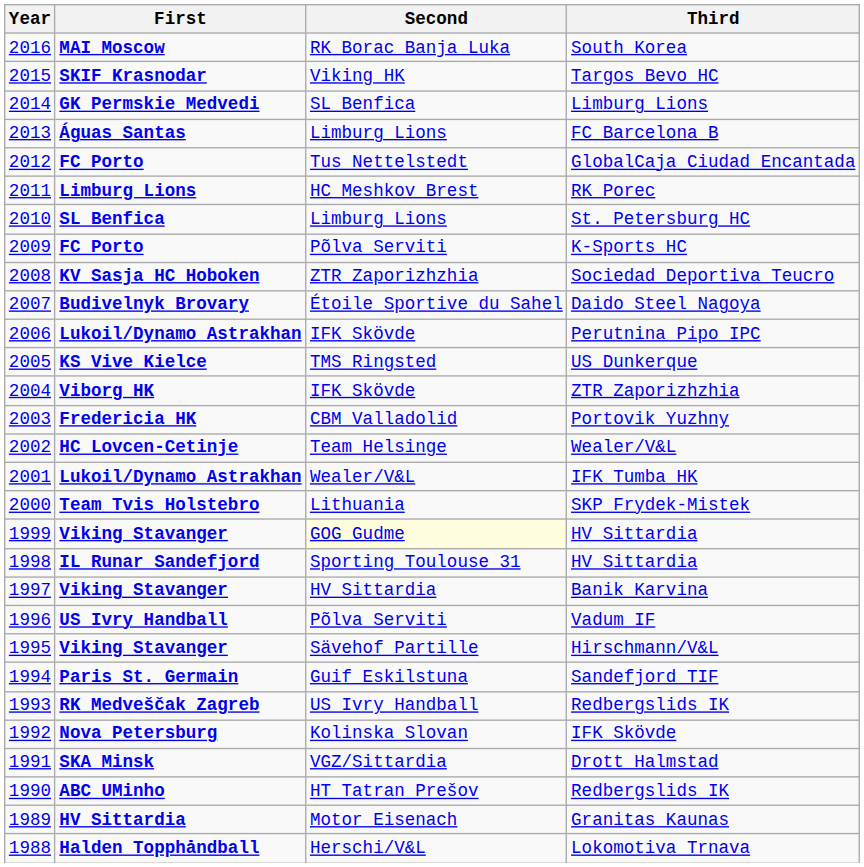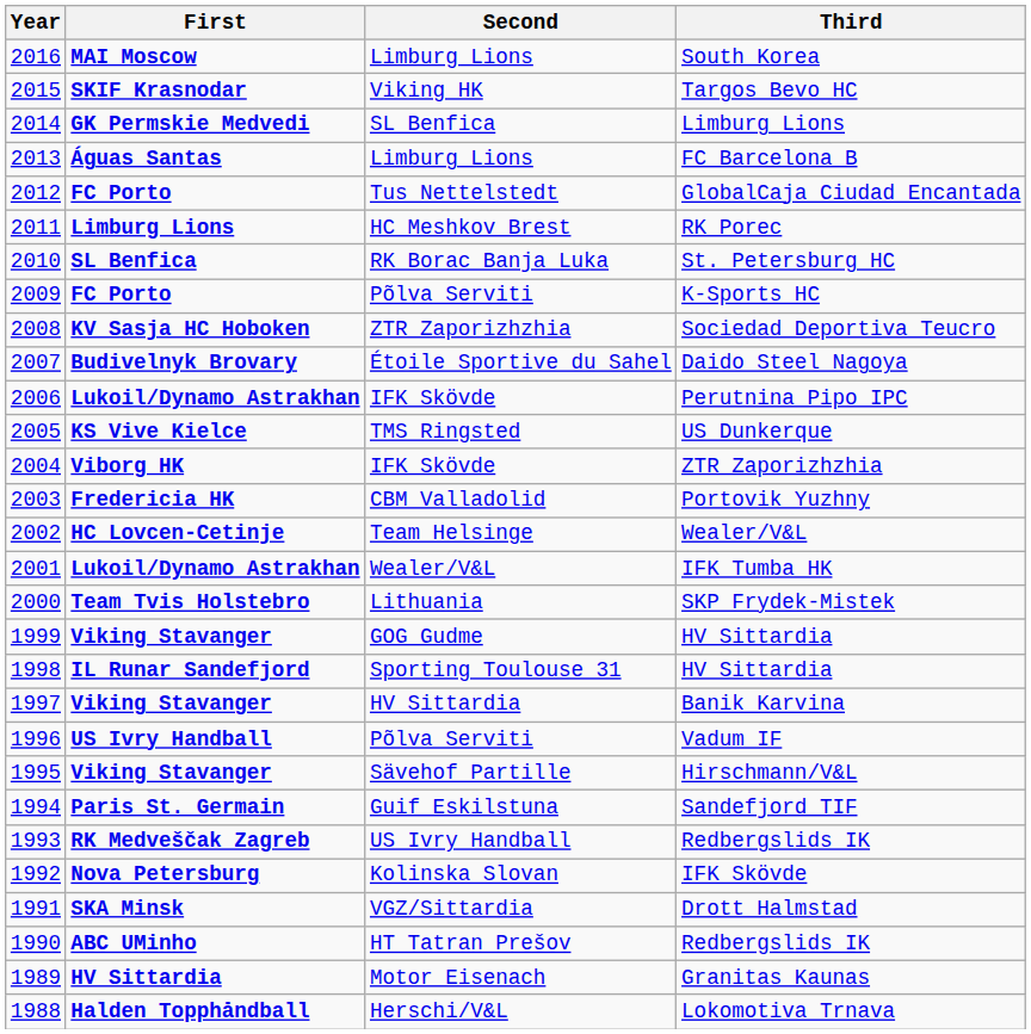 <table class="wikitable" ;">
 <tr>
 <th>Year</th>
 <th>First</th>
 <th>Second</th>
 <th>Third</th>
 </tr>
 <tr>
 <td><a href='#'>2016</a></td>
 <td> <strong><a href='#'>MAI Moscow</a></strong></td>
-<td> <a href='#'>RK Borac Banja Luka</a></td>
+<td> <a href='#'>Limburg Lions</a></td>
 <td> <a href='#'>South Korea</a></td>
 </tr>
 <tr>
 <td><a href='#'>2015</a></td>
 <td> <strong><a href='#'>SKIF Krasnodar</a></strong></td>
 <td> <a href='#'>Viking HK</a></td>
 <td> <a href='#'>Targos Bevo HC</a></td>
 </tr>
 <tr>
 <td><a href='#'>2014</a></td>
 <td> <strong><a href='#'>GK Permskie Medvedi</a></strong></td>
 <td> <a href='#'>SL Benfica</a></td>
 <td> <a href='#'>Limburg Lions</a></td>
 </tr>
 <tr>
 <td><a href='#'>2013</a></td>
 <td> <strong><a href='#'>Águas Santas</a></strong></td>
 <td> <a href='#'>Limburg Lions</a></td>
 <td> <a href='#'>FC Barcelona B</a></td>
 </tr>
 <tr>
 <td><a href='#'>2012</a></td>
 <td> <strong><a href='#'>FC Porto</a></strong></td>
 <td> <a href='#'>Tus Nettelstedt</a></td>
 <td> <a href='#'>GlobalCaja Ciudad Encantada</a></td>
 </tr>
 <tr>
 <td><a href='#'>2011</a></td>
 <td> <strong><a href='#'>Limburg Lions</a></strong></td>
 <td> <a href='#'>HC Meshkov Brest</a></td>
 <td> <a href='#'>RK Porec</a></td>
 </tr>
 <tr>
 <td><a href='#'>2010</a></td>
 <td> <strong><a href='#'>SL Benfica</a></strong></td>
-<td> <a href='#'>Limburg Lions</a></td>
+<td> <a href='#'>RK Borac Banja Luka</a></td>
 <td> <a href='#'>St. Petersburg HC</a></td>
 </tr>
 <tr>
 <td><a href='#'>2009</a></td>
 <td> <strong><a href='#'>FC Porto</a></strong></td>
 <td> <a href='#'>Põlva Serviti</a></td>
 <td> <a href='#'>K-Sports HC</a></td>
 </tr>
 <tr>
 <td><a href='#'>2008</a></td>
 <td> <strong><a href='#'>KV Sasja HC Hoboken</a></strong></td>
 <td> <a href='#'>ZTR Zaporizhzhia</a></td>
 <td> <a href='#'>Sociedad Deportiva Teucro</a></td>
 </tr>
 <tr>
 <td><a href='#'>2007</a></td>
 <td> <strong><a href='#'>Budivelnyk Brovary</a></strong></td>
 <td> <a href='#'>Étoile Sportive du Sahel</a></td>
 <td> <a href='#'>Daido Steel Nagoya</a></td>
 </tr>
 <tr>
 <td><a href='#'>2006</a></td>
 <td> <strong><a href='#'>Lukoil/Dynamo Astrakhan</a></strong></td>
 <td> <a href='#'>IFK Skövde</a></td>
 <td> <a href='#'>Perutnina Pipo IPC</a></td>
 </tr>
 <tr>
 <td><a href='#'>2005</a></td>
 <td> <strong><a href='#'>KS Vive Kielce</a></strong></td>
 <td> <a href='#'>TMS Ringsted</a></td>
 <td> <a href='#'>US Dunkerque</a></td>
 </tr>
 <tr>
 <td><a href='#'>2004</a></td>
 <td> <strong><a href='#'>Viborg HK</a></strong></td>
 <td> <a href='#'>IFK Skövde</a></td>
 <td> <a href='#'>ZTR Zaporizhzhia</a></td>
 </tr>
 <tr>
 <td><a href='#'>2003</a></td>
 <td> <strong><a href='#'>Fredericia HK</a></strong></td>
 <td> <a href='#'>CBM Valladolid</a></td>
 <td> <a href='#'>Portovik Yuzhny</a></td>
 </tr>
 <tr>
 <td><a href='#'>2002</a></td>
 <td> <strong><a href='#'>HC Lovcen-Cetinje</a></strong></td>
 <td> <a href='#'>Team Helsinge</a></td>
 <td> <a href='#'>Wealer/V&L</a></td>
 </tr>
 <tr>
 <td><a href='#'>2001</a></td>
 <td> <strong><a href='#'>Lukoil/Dynamo Astrakhan</a></strong></td>
 <td> <a href='#'>Wealer/V&L</a></td>
 <td> <a href='#'>IFK Tumba HK</a></td>
 </tr>
 <tr>
 <td><a href='#'>2000</a></td>
 <td> <strong><a href='#'>Team Tvis Holstebro</a></strong></td>
 <td> <a href='#'>Lithuania</a></td>
 <td> <a href='#'>SKP Frydek-Mistek</a></td>
 </tr>
 <tr>
 <td><a href='#'>1999</a></td>
 <td> <strong><a href='#'>Viking Stavanger</a></strong></td>
-<td style="background: lightyellow;"> <a href='#'>GOG Gudme</a></td>
+<td> <a href='#'>GOG Gudme</a></td>
 <td> <a href='#'>HV Sittardia</a></td>
 </tr>
 <tr>
 <td><a href='#'>1998</a></td>
 <td> <strong><a href='#'>IL Runar Sandefjord</a></strong></td>
 <td> <a href='#'>Sporting Toulouse 31</a></td>
 <td> <a href='#'>HV Sittardia</a></td>
 </tr>
 <tr>
 <td><a href='#'>1997</a></td>
 <td> <strong><a href='#'>Viking Stavanger</a></strong></td>
 <td> <a href='#'>HV Sittardia</a></td>
 <td> <a href='#'>Banik Karvina</a></td>
 </tr>
 <tr>
 <td><a href='#'>1996</a></td>
 <td> <strong><a href='#'>US Ivry Handball</a></strong></td>
 <td> <a href='#'>Põlva Serviti</a></td>
 <td> <a href='#'>Vadum IF</a></td>
 </tr>
 <tr>
 <td><a href='#'>1995</a></td>
 <td> <strong><a href='#'>Viking Stavanger</a></strong></td>
 <td> <a href='#'>Sävehof Partille</a></td>
 <td> <a href='#'>Hirschmann/V&L</a></td>
 </tr>
 <tr>
 <td><a href='#'>1994</a></td>
 <td> <strong><a href='#'>Paris St. Germain</a></strong></td>
 <td> <a href='#'>Guif Eskilstuna</a></td>
 <td> <a href='#'>Sandefjord TIF</a></td>
 </tr>
 <tr>
 <td><a href='#'>1993</a></td>
 <td> <strong><a href='#'>RK Medveščak Zagreb</a></strong></td>
 <td> <a href='#'>US Ivry Handball</a></td>
 <td> <a href='#'>Redbergslids IK</a></td>
 </tr>
 <tr>
 <td><a href='#'>1992</a></td>
 <td> <strong><a href='#'>Nova Petersburg</a></strong></td>
 <td> <a href='#'>Kolinska Slovan</a></td>
 <td> <a href='#'>IFK Skövde</a></td>
 </tr>
 <tr>
 <td><a href='#'>1991</a></td>
 <td> <strong><a href='#'>SKA Minsk</a></strong></td>
 <td> <a href='#'>VGZ/Sittardia</a></td>
 <td> <a href='#'>Drott Halmstad</a></td>
 </tr>
 <tr>
 <td><a href='#'>1990</a></td>
 <td> <strong><a href='#'>ABC UMinho</a></strong></td>
 <td> <a href='#'>HT Tatran Prešov</a></td>
 <td> <a href='#'>Redbergslids IK</a></td>
 </tr>
 <tr>
 <td><a href='#'>1989</a></td>
 <td> <strong><a href='#'>HV Sittardia</a></strong></td>
 <td> <a href='#'>Motor Eisenach</a></td>
 <td> <a href='#'>Granitas Kaunas</a></td>
 </tr>
 <tr>
 <td><a href='#'>1988</a></td>
 <td> <strong><a href='#'>Halden Topphåndball</a></strong></td>
 <td> <a href='#'>Herschi/V&L</a></td>
 <td> <a href='#'>Lokomotiva Trnava</a></td>
 </tr>
 </table>
